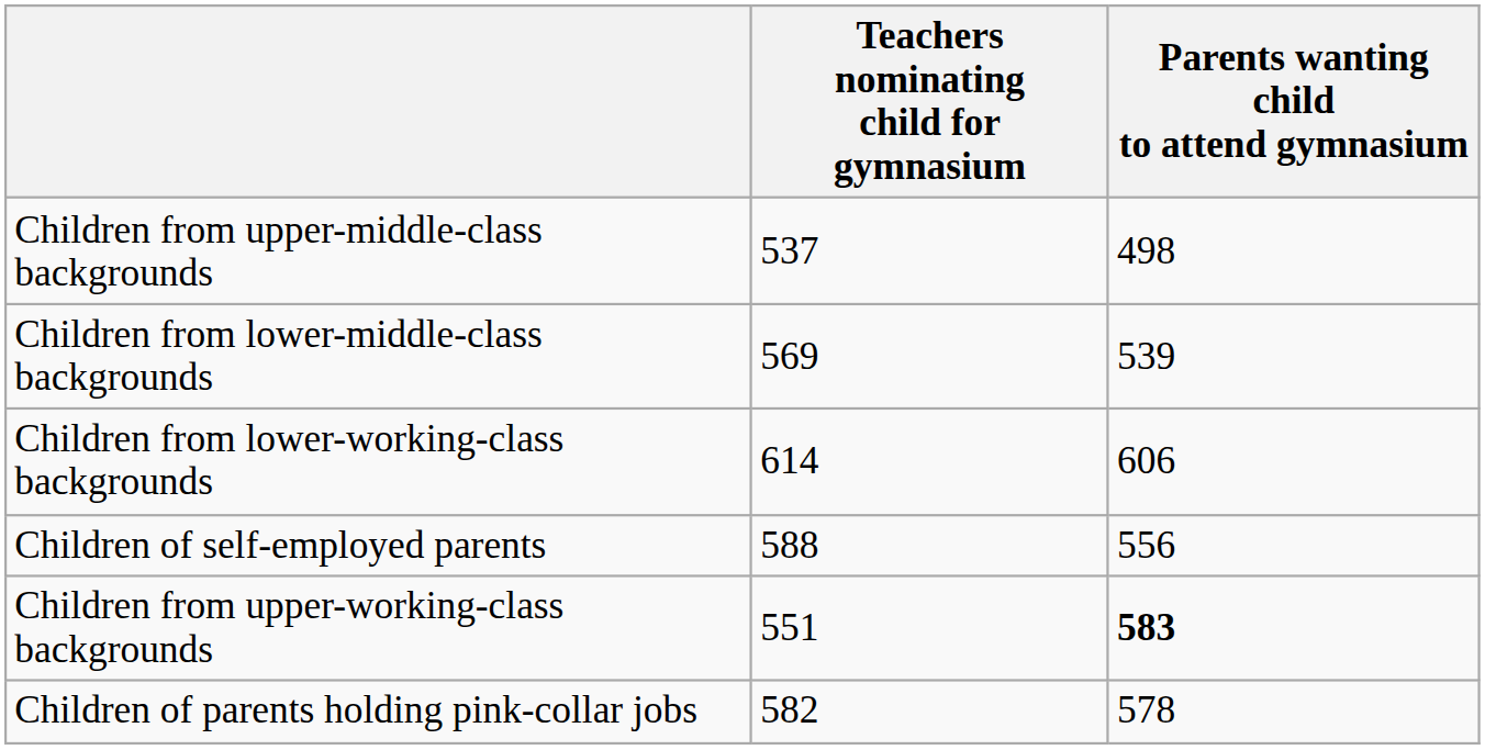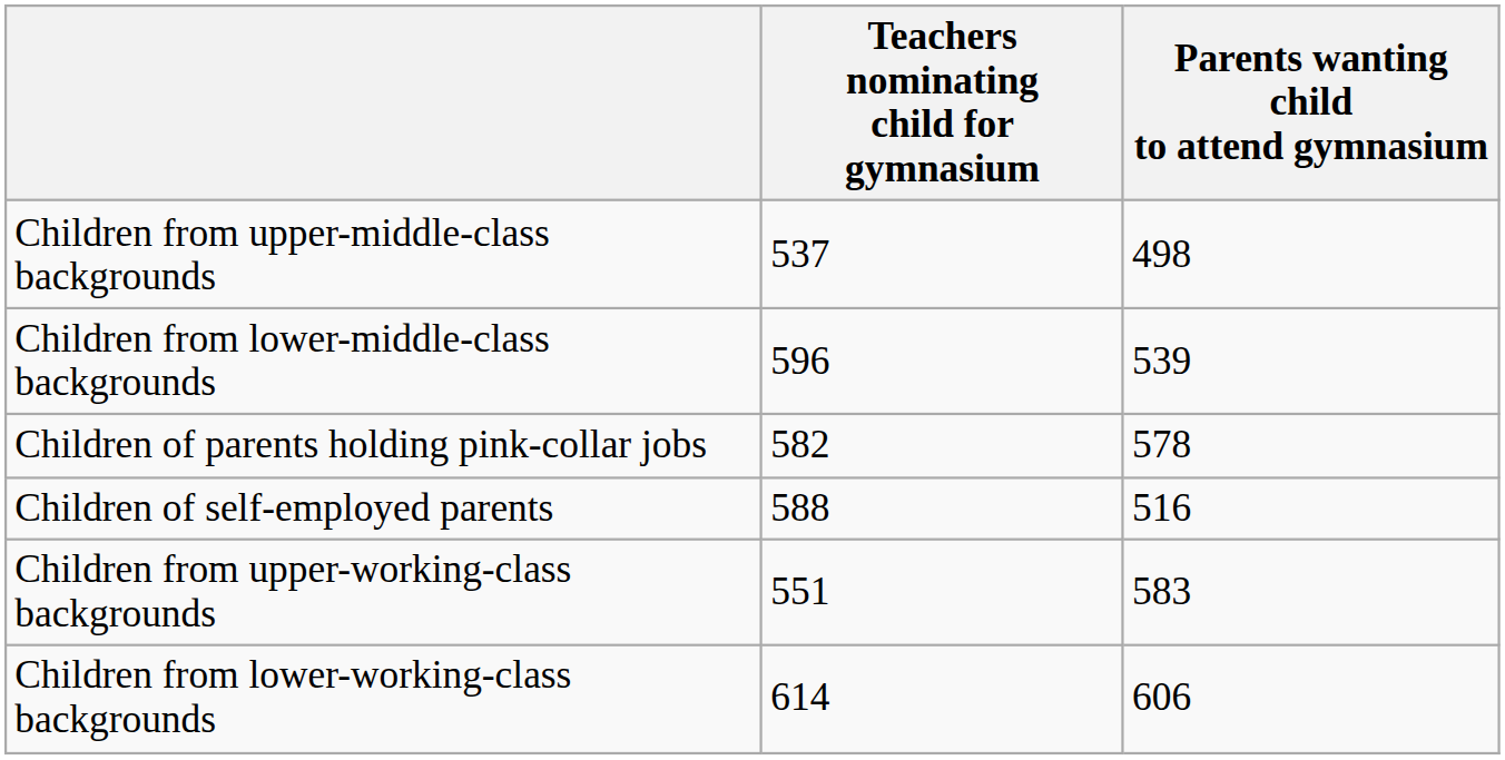 <table class="wikitable sortable">
 <tr>
 <th></th>
 <th>Teachers nominating<br>child for gymnasium</th>
 <th>Parents wanting child<br>to attend gymnasium</th>
 </tr>
 <tr>
 <td>Children from upper-middle-class backgrounds</td>
 <td>537</td>
 <td>498</td>
 </tr>
 <tr>
 <td>Children from lower-middle-class backgrounds</td>
-<td>569</td>
+<td>596</td>
 <td>539</td>
+</tr>
+<tr>
+<td>Children of parents holding pink-collar jobs</td>
+<td>582</td>
+<td>578</td>
+</tr>
+<tr>
+<td>Children of self-employed parents</td>
+<td>588</td>
+<td>516</td>
+</tr>
+<tr>
+<td>Children from upper-working-class backgrounds</td>
+<td>551</td>
+<td>583</td>
 </tr>
 <tr>
 <td>Children from lower-working-class backgrounds</td>
 <td>614</td>
 <td>606</td>
 </tr>
-<tr>
-<td>Children of self-employed parents</td>
-<td>588</td>
-<td>556</td>
-</tr>
-<tr>
-<td>Children from upper-working-class backgrounds</td>
-<td>551</td>
-<td><strong>583</strong></td>
-</tr>
-<tr>
-<td>Children of parents holding pink-collar jobs</td>
-<td>582</td>
-<td>578</td>
-</tr>
 </table>
